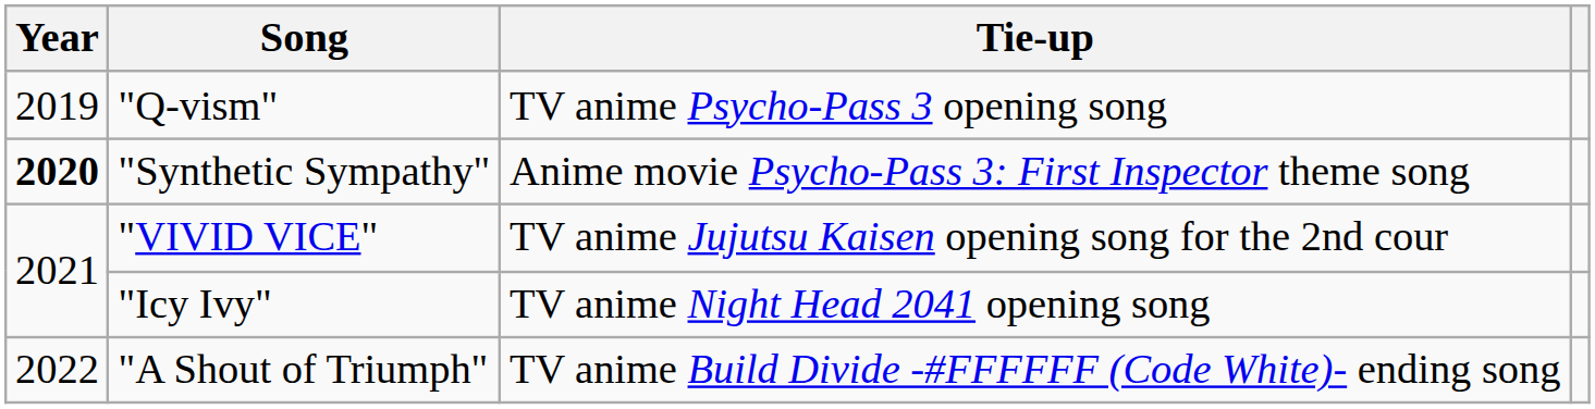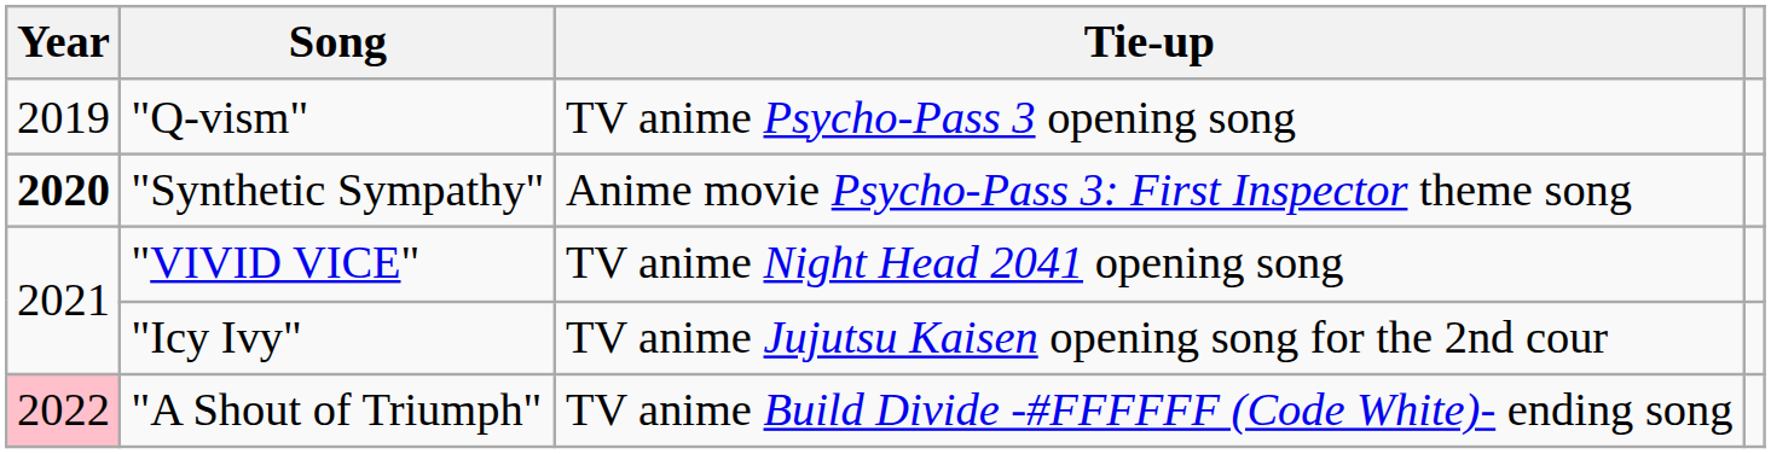 <table class="wikitable">
 <tr>
 <th>Year</th>
 <th>Song</th>
 <th>Tie-up</th>
 <th></th>
 </tr>
 <tr>
 <td>2019</td>
 <td>"Q-vism"</td>
 <td>TV anime <em><a href='#'>Psycho-Pass 3</a></em> opening song</td>
 <td></td>
 </tr>
 <tr>
 <td><strong>2020</strong></td>
 <td>"Synthetic Sympathy"</td>
 <td>Anime movie <em><a href='#'>Psycho-Pass 3: First Inspector</a></em> theme song</td>
 <td></td>
 </tr>
 <tr>
 <td rowspan="2">2021</td>
 <td>"<a href='#'>VIVID VICE</a>"</td>
+<td>TV anime <em><a href='#'>Night Head 2041</a></em> opening song</td>
+<td></td>
+</tr>
+<tr>
+<td>"Icy Ivy"</td>
 <td>TV anime <em><a href='#'>Jujutsu Kaisen</a></em> opening song for the 2nd cour</td>
 <td></td>
 </tr>
 <tr>
-<td>"Icy Ivy"</td>
-<td>TV anime <em><a href='#'>Night Head 2041</a></em> opening song</td>
-<td></td>
-</tr>
-<tr>
-<td>2022</td>
+<td style="background: pink;">2022</td>
 <td>"A Shout of Triumph"</td>
 <td>TV anime <em><a href='#'>Build Divide -#FFFFFF (Code White)-</a></em> ending song</td>
 <td></td>
 </tr>
 </table>
